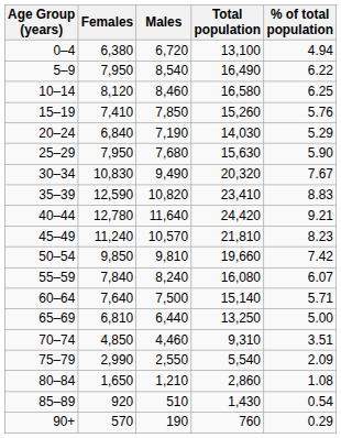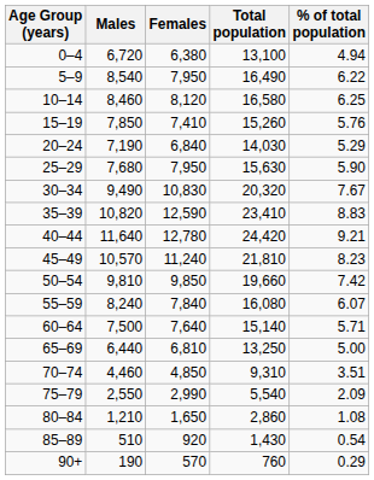 <table class="wikitable sortable">
 <tr>
 <th>Age Group<br> (years)</th>
+<th width="60pt">Males</th>
 <th width="60pt">Females</th>
-<th width="60pt">Males</th>
 <th>Total <br>population</th>
 <th>% of total<br>population</th>
 </tr>
 <tr>
 <td align="right">0–4</td>
+<td align="right">6,720</td>
 <td align="right">6,380</td>
-<td align="right">6,720</td>
 <td align="right">13,100</td>
 <td align="right">4.94</td>
 </tr>
 <tr>
 <td align="right">5–9</td>
+<td align="right">8,540</td>
 <td align="right">7,950</td>
-<td align="right">8,540</td>
 <td align="right">16,490</td>
 <td align="right">6.22</td>
 </tr>
 <tr>
 <td align="right">10–14</td>
+<td align="right">8,460</td>
 <td align="right">8,120</td>
-<td align="right">8,460</td>
 <td align="right">16,580</td>
 <td align="right">6.25</td>
 </tr>
 <tr>
 <td align="right">15–19</td>
+<td align="right">7,850</td>
 <td align="right">7,410</td>
-<td align="right">7,850</td>
 <td align="right">15,260</td>
 <td align="right">5.76</td>
 </tr>
 <tr>
 <td align="right">20–24</td>
+<td align="right">7,190</td>
 <td align="right">6,840</td>
-<td align="right">7,190</td>
 <td align="right">14,030</td>
 <td align="right">5.29</td>
 </tr>
 <tr>
 <td align="right">25–29</td>
+<td align="right">7,680</td>
 <td align="right">7,950</td>
-<td align="right">7,680</td>
 <td align="right">15,630</td>
 <td align="right">5.90</td>
 </tr>
 <tr>
 <td align="right">30–34</td>
+<td align="right">9,490</td>
 <td align="right">10,830</td>
-<td align="right">9,490</td>
 <td align="right">20,320</td>
 <td align="right">7.67</td>
 </tr>
 <tr>
 <td align="right">35–39</td>
+<td align="right">10,820</td>
 <td align="right">12,590</td>
-<td align="right">10,820</td>
 <td align="right">23,410</td>
 <td align="right">8.83</td>
 </tr>
 <tr>
 <td align="right">40–44</td>
+<td align="right">11,640</td>
 <td align="right">12,780</td>
-<td align="right">11,640</td>
 <td align="right">24,420</td>
 <td align="right">9.21</td>
 </tr>
 <tr>
 <td align="right">45–49</td>
+<td align="right">10,570</td>
 <td align="right">11,240</td>
-<td align="right">10,570</td>
 <td align="right">21,810</td>
 <td align="right">8.23</td>
 </tr>
 <tr>
 <td align="right">50–54</td>
+<td align="right">9,810</td>
 <td align="right">9,850</td>
-<td align="right">9,810</td>
 <td align="right">19,660</td>
 <td align="right">7.42</td>
 </tr>
 <tr>
 <td align="right">55–59</td>
+<td align="right">8,240</td>
 <td align="right">7,840</td>
-<td align="right">8,240</td>
 <td align="right">16,080</td>
 <td align="right">6.07</td>
 </tr>
 <tr>
 <td align="right">60–64</td>
+<td align="right">7,500</td>
 <td align="right">7,640</td>
-<td align="right">7,500</td>
 <td align="right">15,140</td>
 <td align="right">5.71</td>
 </tr>
 <tr>
 <td align="right">65–69</td>
+<td align="right">6,440</td>
 <td align="right">6,810</td>
-<td align="right">6,440</td>
 <td align="right">13,250</td>
 <td align="right">5.00</td>
 </tr>
 <tr>
 <td align="right">70–74</td>
+<td align="right">4,460</td>
 <td align="right">4,850</td>
-<td align="right">4,460</td>
 <td align="right">9,310</td>
 <td align="right">3.51</td>
 </tr>
 <tr>
 <td align="right">75–79</td>
+<td align="right">2,550</td>
 <td align="right">2,990</td>
-<td align="right">2,550</td>
 <td align="right">5,540</td>
 <td align="right">2.09</td>
 </tr>
 <tr>
 <td align="right">80–84</td>
+<td align="right">1,210</td>
 <td align="right">1,650</td>
-<td align="right">1,210</td>
 <td align="right">2,860</td>
 <td align="right">1.08</td>
 </tr>
 <tr>
 <td align="right">85–89</td>
+<td align="right">510</td>
 <td align="right">920</td>
-<td align="right">510</td>
 <td align="right">1,430</td>
 <td align="right">0.54</td>
 </tr>
 <tr>
 <td align="right">90+</td>
+<td align="right">190</td>
 <td align="right">570</td>
-<td align="right">190</td>
 <td align="right">760</td>
 <td align="right">0.29</td>
 </tr>
 </table>
